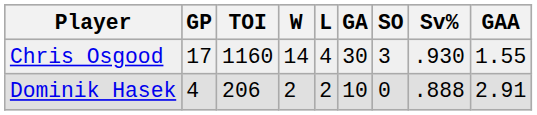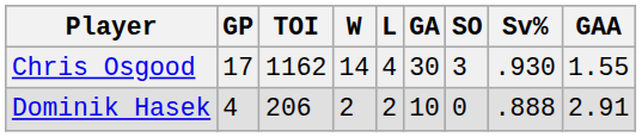 <table class="wikitable sortable">
 <tr>
 <th>Player</th>
 <th>GP</th>
 <th>TOI</th>
 <th>W</th>
 <th>L</th>
 <th>GA</th>
 <th>SO</th>
 <th>Sv%</th>
 <th>GAA</th>
 </tr>
 <tr bgcolor="#f0f0f0">
 <td><a href='#'>Chris Osgood</a></td>
 <td>17</td>
-<td>1160</td>
+<td>1162</td>
 <td>14</td>
 <td>4</td>
 <td>30</td>
 <td>3</td>
 <td>.930</td>
 <td>1.55</td>
 </tr>
 <tr bgcolor="#e0e0e0">
 <td><a href='#'>Dominik Hasek</a></td>
 <td>4</td>
 <td>206</td>
 <td>2</td>
 <td>2</td>
 <td>10</td>
 <td>0</td>
 <td>.888</td>
 <td>2.91</td>
 </tr>
 </table>
